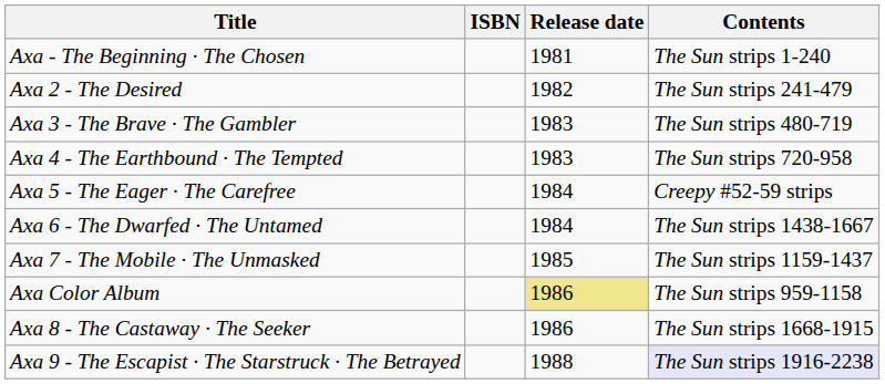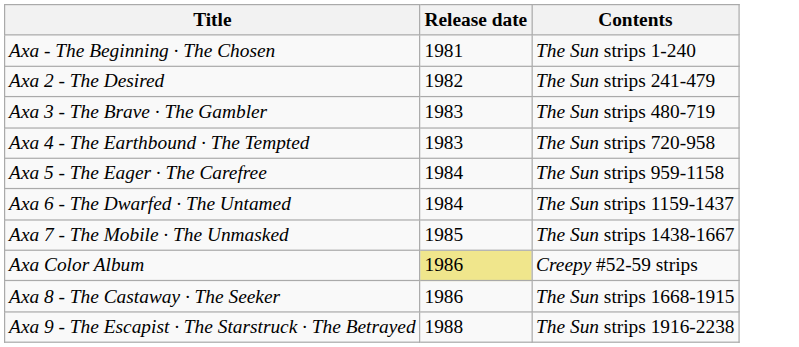 <table class="wikitable">
 <tr>
 <th>Title</th>
-<th>ISBN</th>
 <th>Release date</th>
 <th>Contents</th>
 </tr>
 <tr>
 <td><em>Axa - The Beginning · The Chosen</em></td>
-<td></td>
 <td>1981</td>
 <td><em>The Sun</em> strips 1-240</td>
 </tr>
 <tr>
 <td><em>Axa 2 - The Desired</em></td>
-<td></td>
 <td>1982</td>
 <td><em>The Sun</em> strips 241-479</td>
 </tr>
 <tr>
 <td><em>Axa 3 - The Brave · The Gambler</em></td>
-<td></td>
 <td>1983</td>
 <td><em>The Sun</em> strips 480-719</td>
 </tr>
 <tr>
 <td><em>Axa 4 - The Earthbound · The Tempted</em></td>
-<td></td>
 <td>1983</td>
 <td><em>The Sun</em> strips 720-958</td>
 </tr>
 <tr>
 <td><em>Axa 5 - The Eager · The Carefree</em></td>
-<td></td>
 <td>1984</td>
+<td><em>The Sun</em> strips 959-1158</td>
+</tr>
+<tr>
+<td><em>Axa 6 - The Dwarfed · The Untamed</em></td>
+<td>1984</td>
+<td><em>The Sun</em> strips 1159-1437</td>
+</tr>
+<tr>
+<td><em>Axa 7 - The Mobile · The Unmasked</em></td>
+<td>1985</td>
+<td><em>The Sun</em> strips 1438-1667</td>
+</tr>
+<tr>
+<td><em>Axa Color Album</em></td>
+<td style="background: khaki;">1986</td>
 <td><em>Creepy</em> #52-59 strips</td>
 </tr>
 <tr>
-<td><em>Axa 6 - The Dwarfed · The Untamed</em></td>
-<td></td>
-<td>1984</td>
-<td><em>The Sun</em> strips 1438-1667</td>
-</tr>
-<tr>
-<td><em>Axa 7 - The Mobile · The Unmasked</em></td>
-<td></td>
-<td>1985</td>
-<td><em>The Sun</em> strips 1159-1437</td>
-</tr>
-<tr>
-<td><em>Axa Color Album</em></td>
-<td></td>
-<td style="background: khaki;">1986</td>
-<td><em>The Sun</em> strips 959-1158</td>
-</tr>
-<tr>
 <td><em>Axa 8 - The Castaway · The Seeker</em></td>
-<td></td>
 <td>1986</td>
 <td><em>The Sun</em> strips 1668-1915</td>
 </tr>
 <tr>
 <td><em>Axa 9 - The Escapist · The Starstruck · The Betrayed</em></td>
-<td></td>
 <td>1988</td>
-<td style="background: lavender;"><em>The Sun</em> strips 1916-2238</td>
+<td><em>The Sun</em> strips 1916-2238</td>
 </tr>
 </table>
